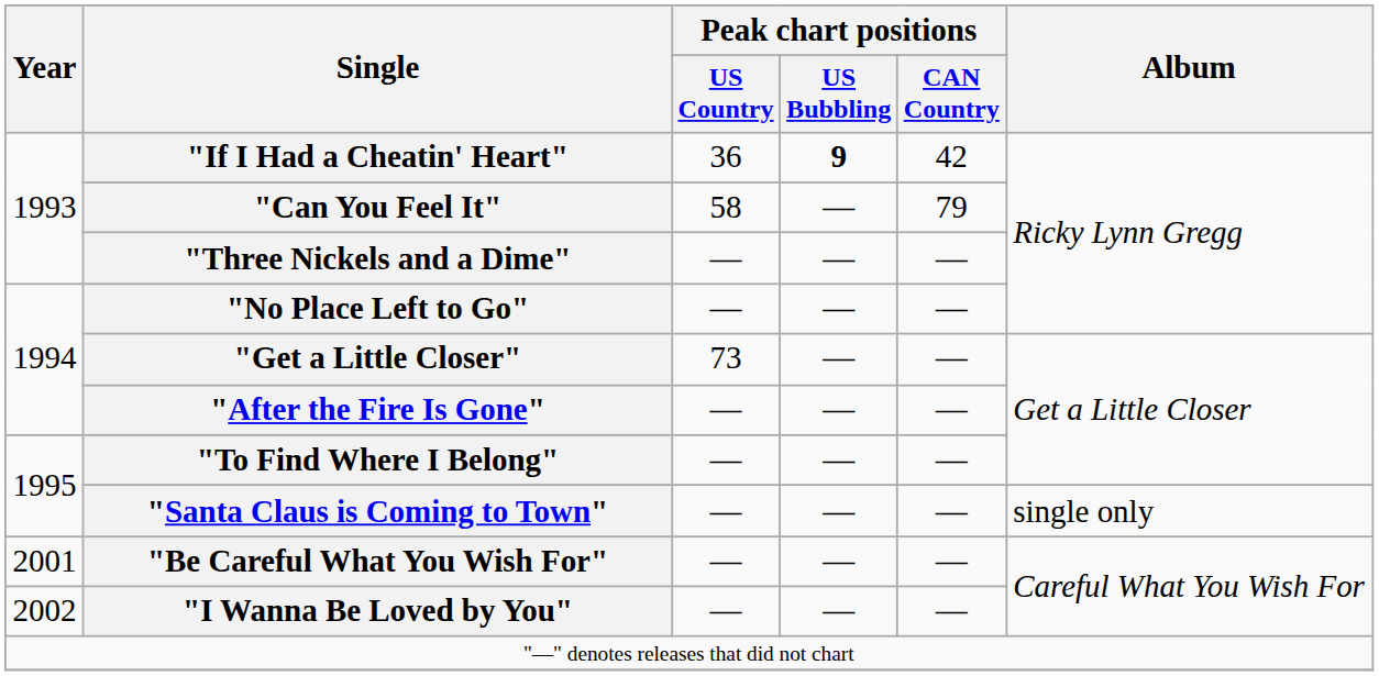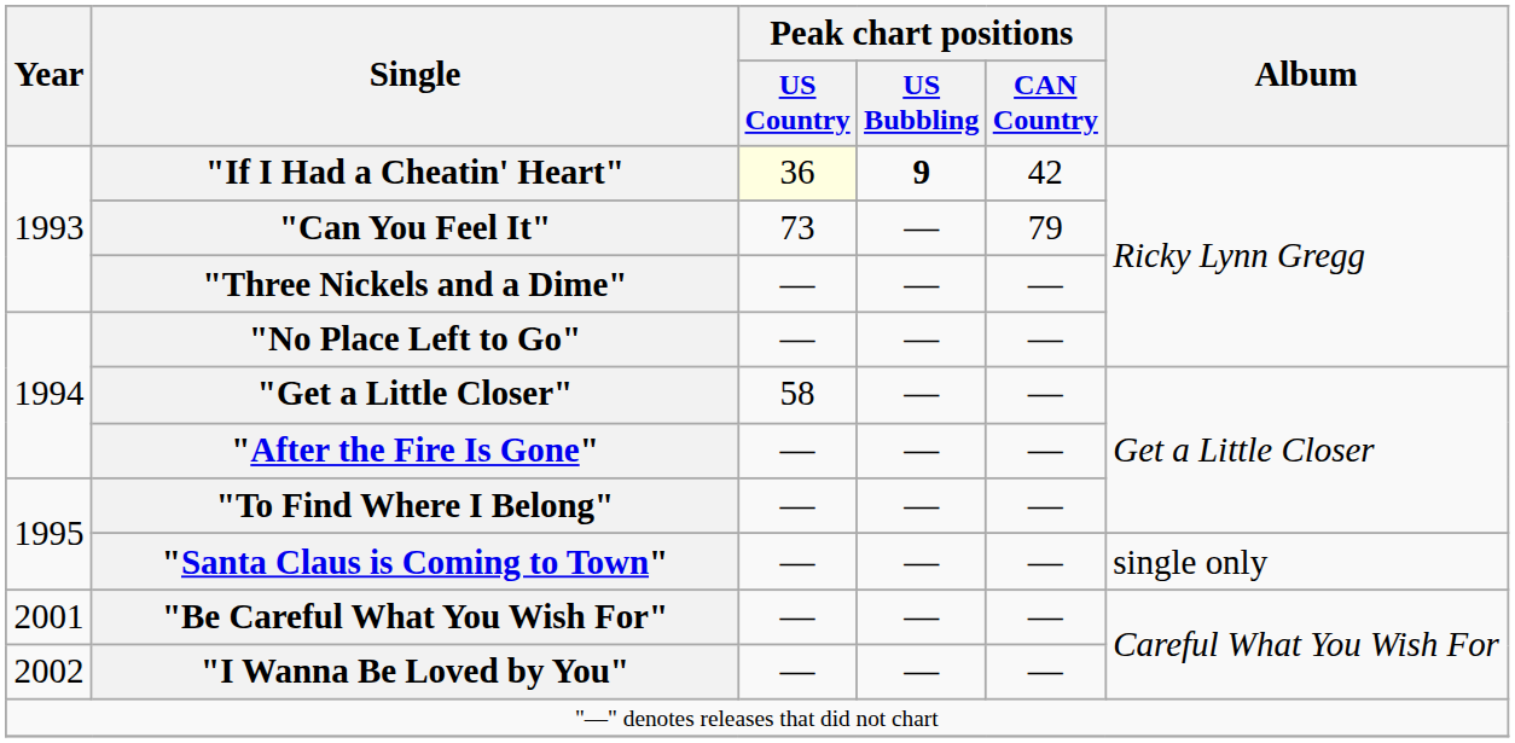 <table class="wikitable plainrowheaders" style="text-align:center;">
 <tr>
 <th rowspan="2">Year</th>
 <th rowspan="2" style="width:18em;">Single</th>
 <th colspan="3">Peak chart positions</th>
 <th rowspan="2">Album</th>
 </tr>
 <tr style="font-size:smaller;">
 <th width="45"><a href='#'>US Country</a></th>
 <th width="45"><a href='#'>US Bubbling</a></th>
 <th width="45"><a href='#'>CAN Country</a></th>
 </tr>
 <tr>
 <td rowspan="3">1993</td>
 <th scope="row">"If I Had a Cheatin' Heart"</th>
-<td>36</td>
+<td style="background: lightyellow;">36</td>
 <td><strong>9</strong></td>
 <td>42</td>
 <td align="left" rowspan="4"><em>Ricky Lynn Gregg</em></td>
 </tr>
 <tr>
 <th scope="row">"Can You Feel It"</th>
-<td>58</td>
+<td>73</td>
 <td>—</td>
 <td>79</td>
 </tr>
 <tr>
 <th scope="row">"Three Nickels and a Dime"</th>
 <td>—</td>
 <td>—</td>
 <td>—</td>
 </tr>
 <tr>
 <td rowspan="3">1994</td>
 <th scope="row">"No Place Left to Go"</th>
 <td>—</td>
 <td>—</td>
 <td>—</td>
 </tr>
 <tr>
 <th scope="row">"Get a Little Closer"</th>
-<td>73</td>
+<td>58</td>
 <td>—</td>
 <td>—</td>
 <td align="left" rowspan="3"><em>Get a Little Closer</em></td>
 </tr>
 <tr>
 <th scope="row">"<a href='#'>After the Fire Is Gone</a>"</th>
 <td>—</td>
 <td>—</td>
 <td>—</td>
 </tr>
 <tr>
 <td rowspan="2">1995</td>
 <th scope="row">"To Find Where I Belong"</th>
 <td>—</td>
 <td>—</td>
 <td>—</td>
 </tr>
 <tr>
 <th scope="row">"<a href='#'>Santa Claus is Coming to Town</a>"</th>
 <td>—</td>
 <td>—</td>
 <td>—</td>
 <td align="left">single only</td>
 </tr>
 <tr>
 <td>2001</td>
 <th scope="row">"Be Careful What You Wish For"</th>
 <td>—</td>
 <td>—</td>
 <td>—</td>
 <td align="left" rowspan="2"><em>Careful What You Wish For</em></td>
 </tr>
 <tr>
 <td>2002</td>
 <th scope="row">"I Wanna Be Loved by You"</th>
 <td>—</td>
 <td>—</td>
 <td>—</td>
 </tr>
 <tr>
 <td colspan="6" style="font-size:8pt">"—" denotes releases that did not chart</td>
 </tr>
 <tr>
 </tr>
 </table>
